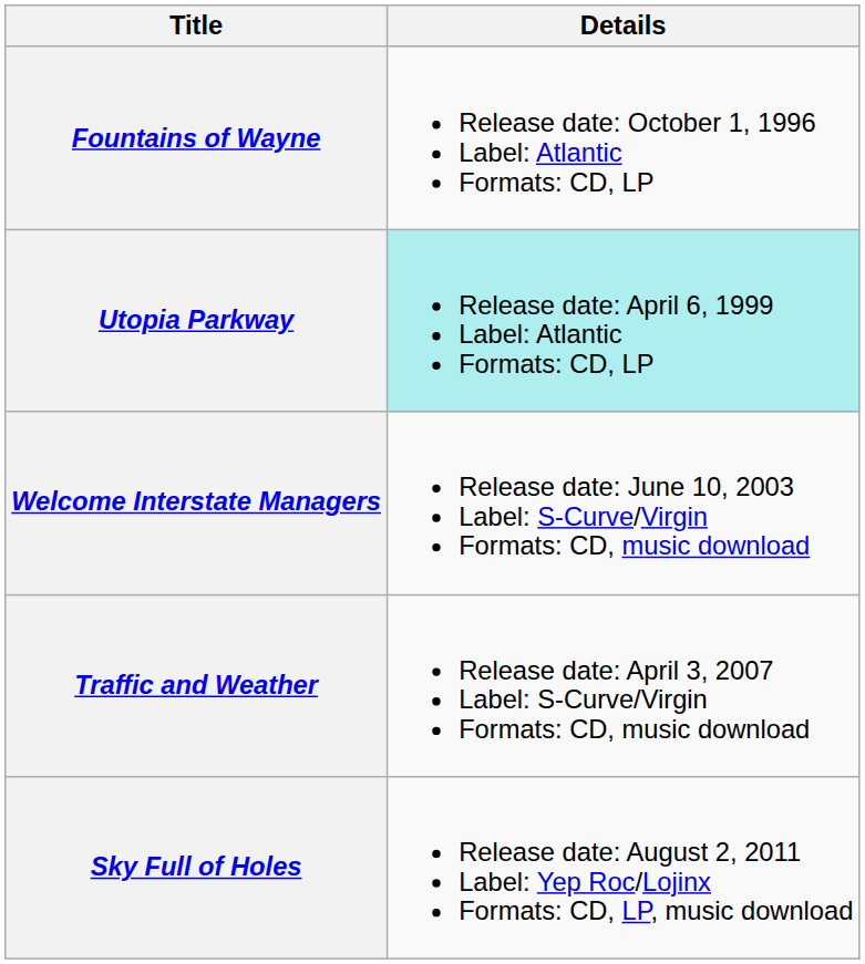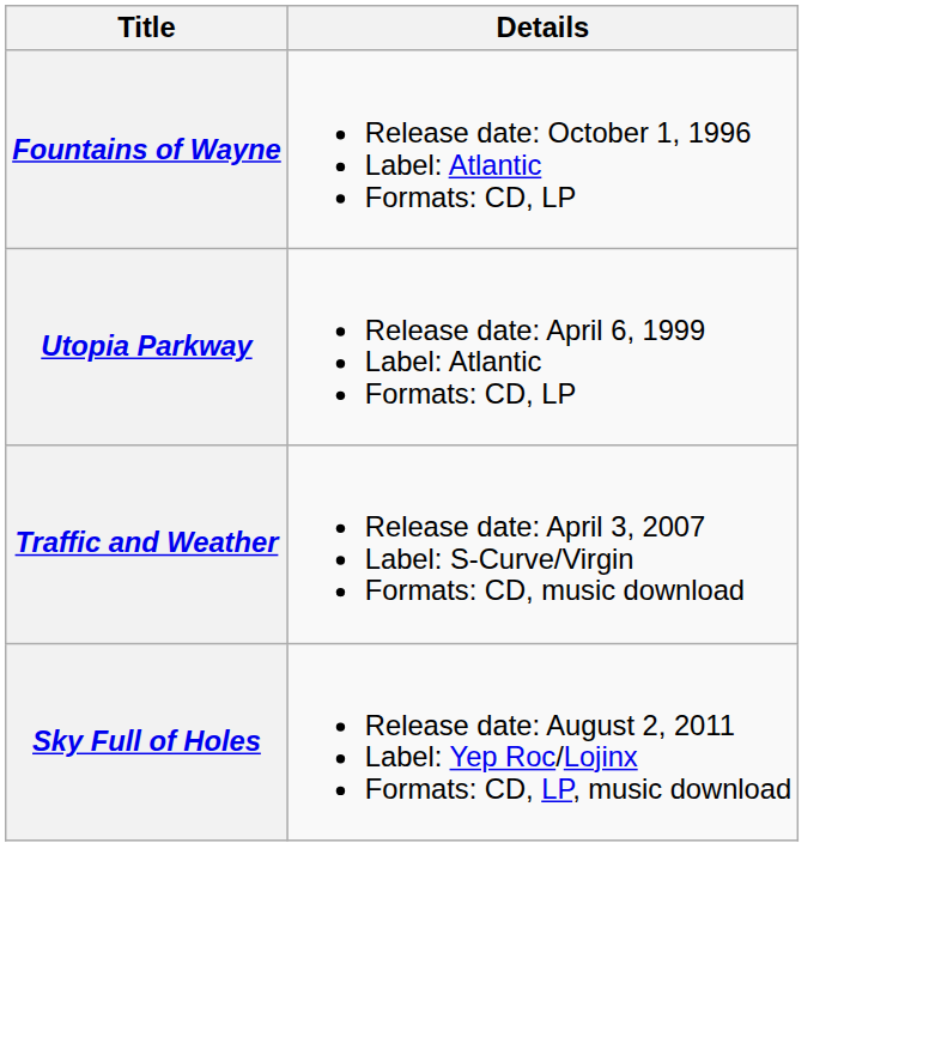 <table class="wikitable">
 <tr>
 <th>Title</th>
 <th>Details</th>
 </tr>
 <tr>
 <th><em><a href='#'>Fountains of Wayne</a></em></th>
 <td><br><ul><li>Release date: October 1, 1996</li><li>Label: <a href='#'>Atlantic</a></li><li>Formats: CD, LP</li></ul></td>
 </tr>
 <tr>
 <th><em><a href='#'>Utopia Parkway</a></em></th>
-<td style="background: paleturquoise;"><br><ul><li>Release date: April 6, 1999</li><li>Label: Atlantic</li><li>Formats: CD, LP</li></ul></td>
-</tr>
-<tr>
-<th><em><a href='#'>Welcome Interstate Managers</a></em></th>
-<td><br><ul><li>Release date: June 10, 2003</li><li>Label: <a href='#'>S-Curve</a>/<a href='#'>Virgin</a></li><li>Formats: CD, <a href='#'>music download</a></li></ul></td>
+<td><br><ul><li>Release date: April 6, 1999</li><li>Label: Atlantic</li><li>Formats: CD, LP</li></ul></td>
 </tr>
 <tr>
 <th><em><a href='#'>Traffic and Weather</a></em></th>
 <td><br><ul><li>Release date: April 3, 2007</li><li>Label: S-Curve/Virgin</li><li>Formats: CD, music download</li></ul></td>
 </tr>
 <tr>
 <th><em><a href='#'>Sky Full of Holes</a></em></th>
 <td><br><ul><li>Release date: August 2, 2011</li><li>Label: <a href='#'>Yep Roc</a>/<a href='#'>Lojinx</a></li><li>Formats: CD, <a href='#'>LP</a>, music download</li></ul></td>
 </tr>
 </table>
